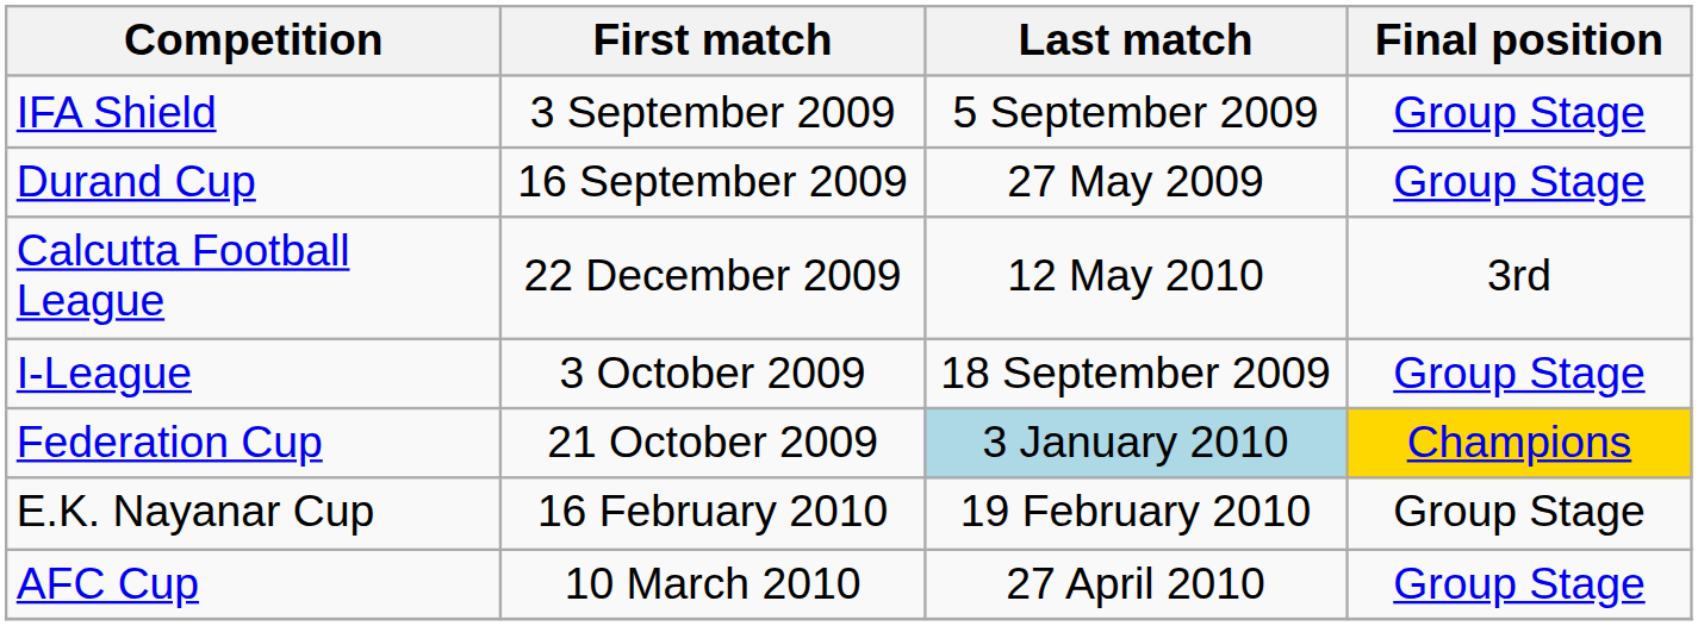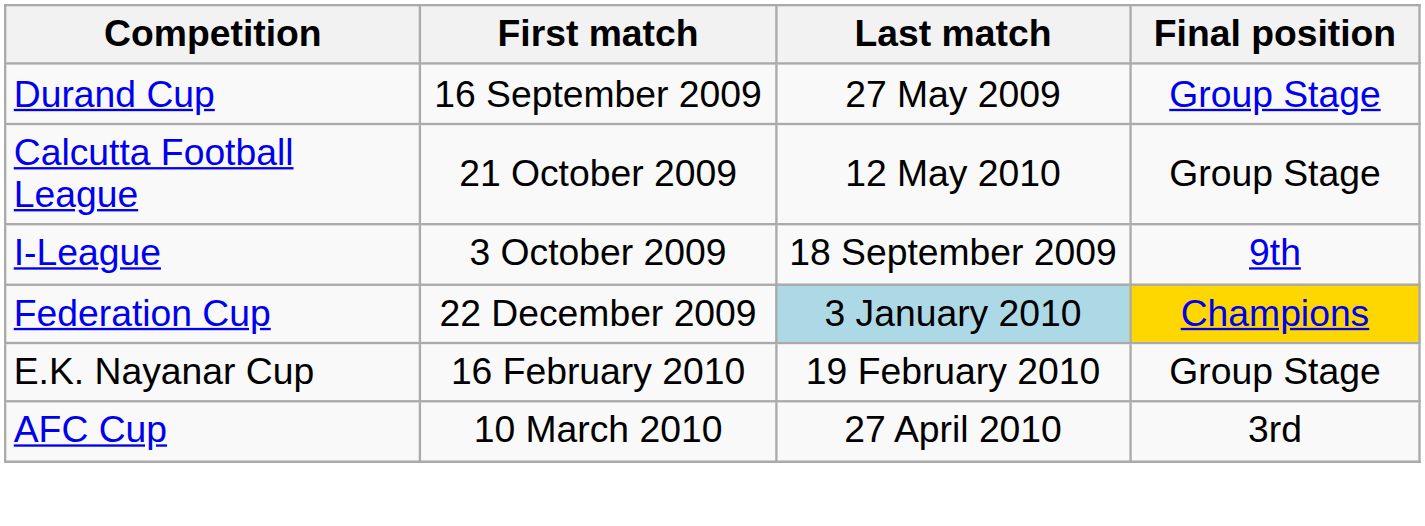 <table class="wikitable" style="text-align:center">
 <tr>
 <th style="text-align:center; width:200px;">Competition</th>
 <th style="text-align:center; width:170px;">First match</th>
 <th style="text-align:center; width:170px;">Last match</th>
 <th style="text-align:center; width:130px;">Final position</th>
-</tr>
-<tr>
-<td style="text-align:left;"><a href='#'>IFA Shield</a></td>
-<td>3 September 2009</td>
-<td>5 September 2009</td>
-<td><a href='#'>Group Stage</a></td>
 </tr>
 <tr>
 <td style="text-align:left;"><a href='#'>Durand Cup</a></td>
 <td>16 September 2009</td>
 <td>27 May 2009</td>
 <td><a href='#'>Group Stage</a></td>
 </tr>
 <tr>
 <td style="text-align:left;"><a href='#'>Calcutta Football League</a></td>
-<td>22 December 2009</td>
+<td>21 October 2009</td>
 <td>12 May 2010</td>
-<td>3rd</td>
+<td>Group Stage</td>
 </tr>
 <tr>
 <td style="text-align:left;"><a href='#'>I-League</a></td>
 <td>3 October 2009</td>
 <td>18 September 2009</td>
-<td><a href='#'>Group Stage</a></td>
+<td><a href='#'>9th</a></td>
 </tr>
 <tr>
 <td style="text-align:left;"><a href='#'>Federation Cup</a></td>
-<td>21 October 2009</td>
+<td>22 December 2009</td>
 <td style="background: lightblue;">3 January 2010</td>
 <td bgcolor="gold"><a href='#'>Champions</a></td>
 </tr>
 <tr>
 <td style="text-align:left;">E.K. Nayanar Cup</td>
 <td>16 February 2010</td>
 <td>19 February 2010</td>
 <td>Group Stage</td>
 </tr>
 <tr>
 <td style="text-align:left;"><a href='#'>AFC Cup</a></td>
 <td>10 March 2010</td>
 <td>27 April 2010</td>
-<td><a href='#'>Group Stage</a></td>
+<td>3rd</td>
 </tr>
 <tr>
 </tr>
 </table>
